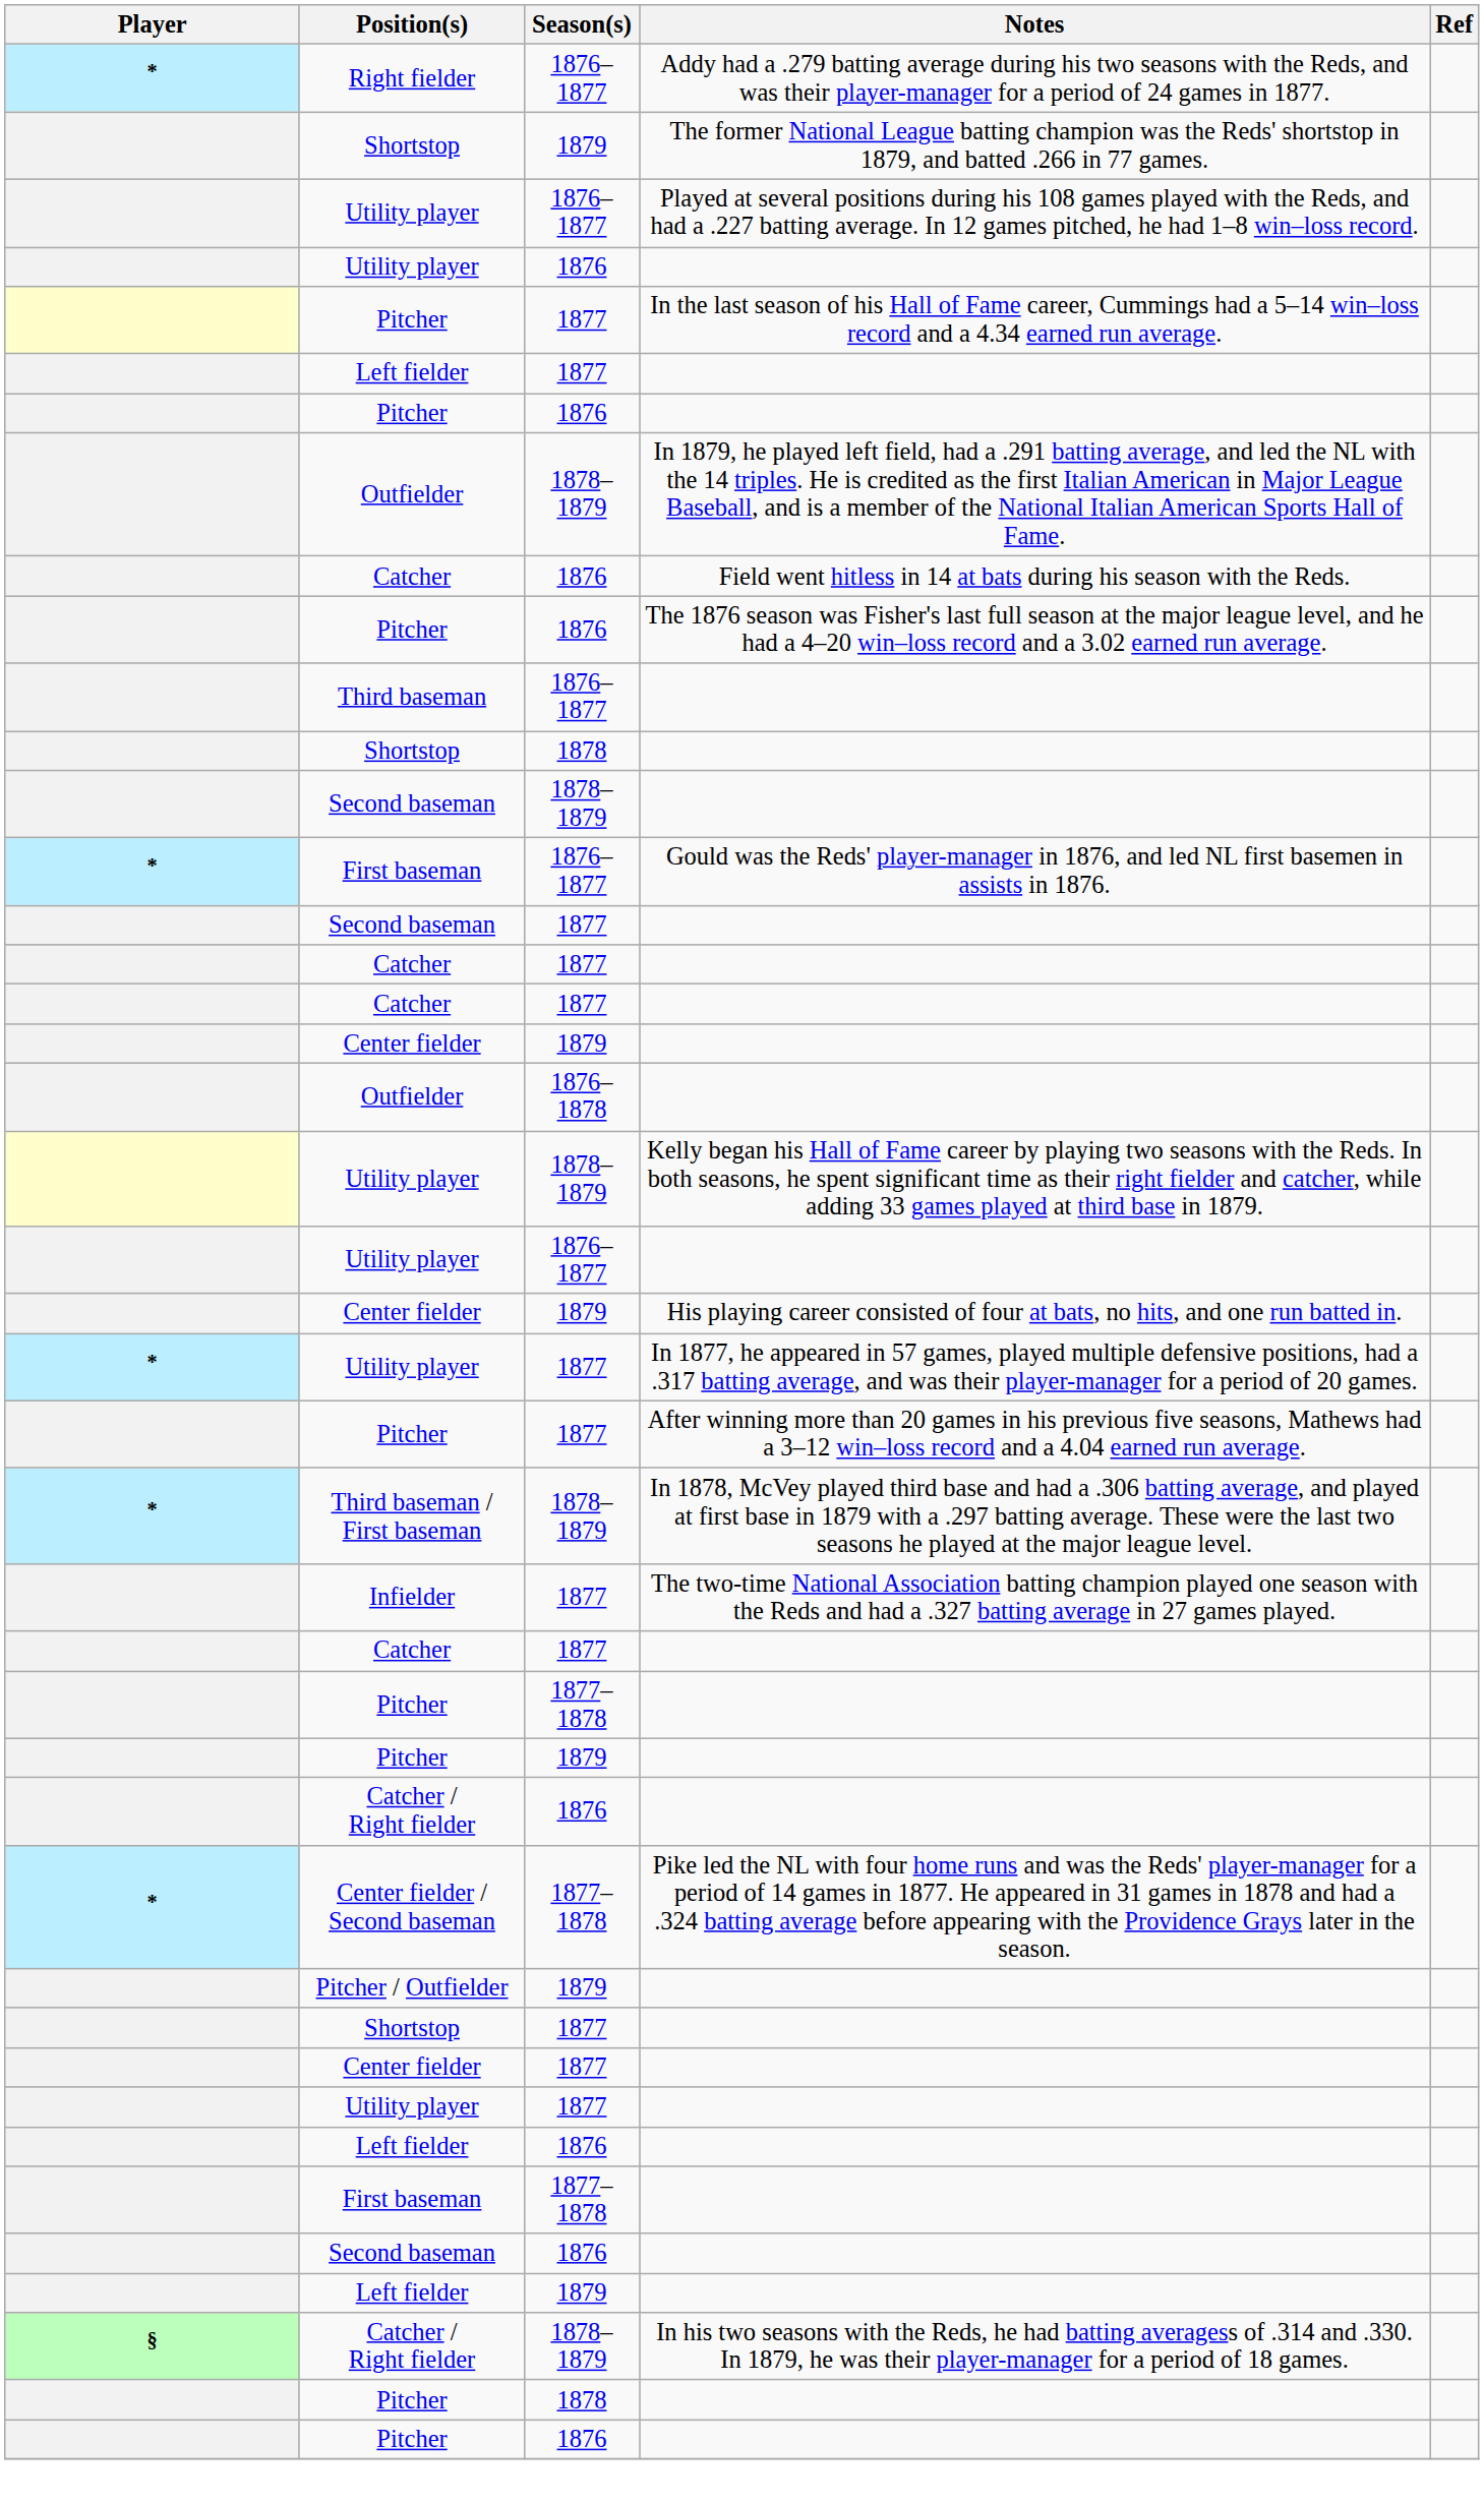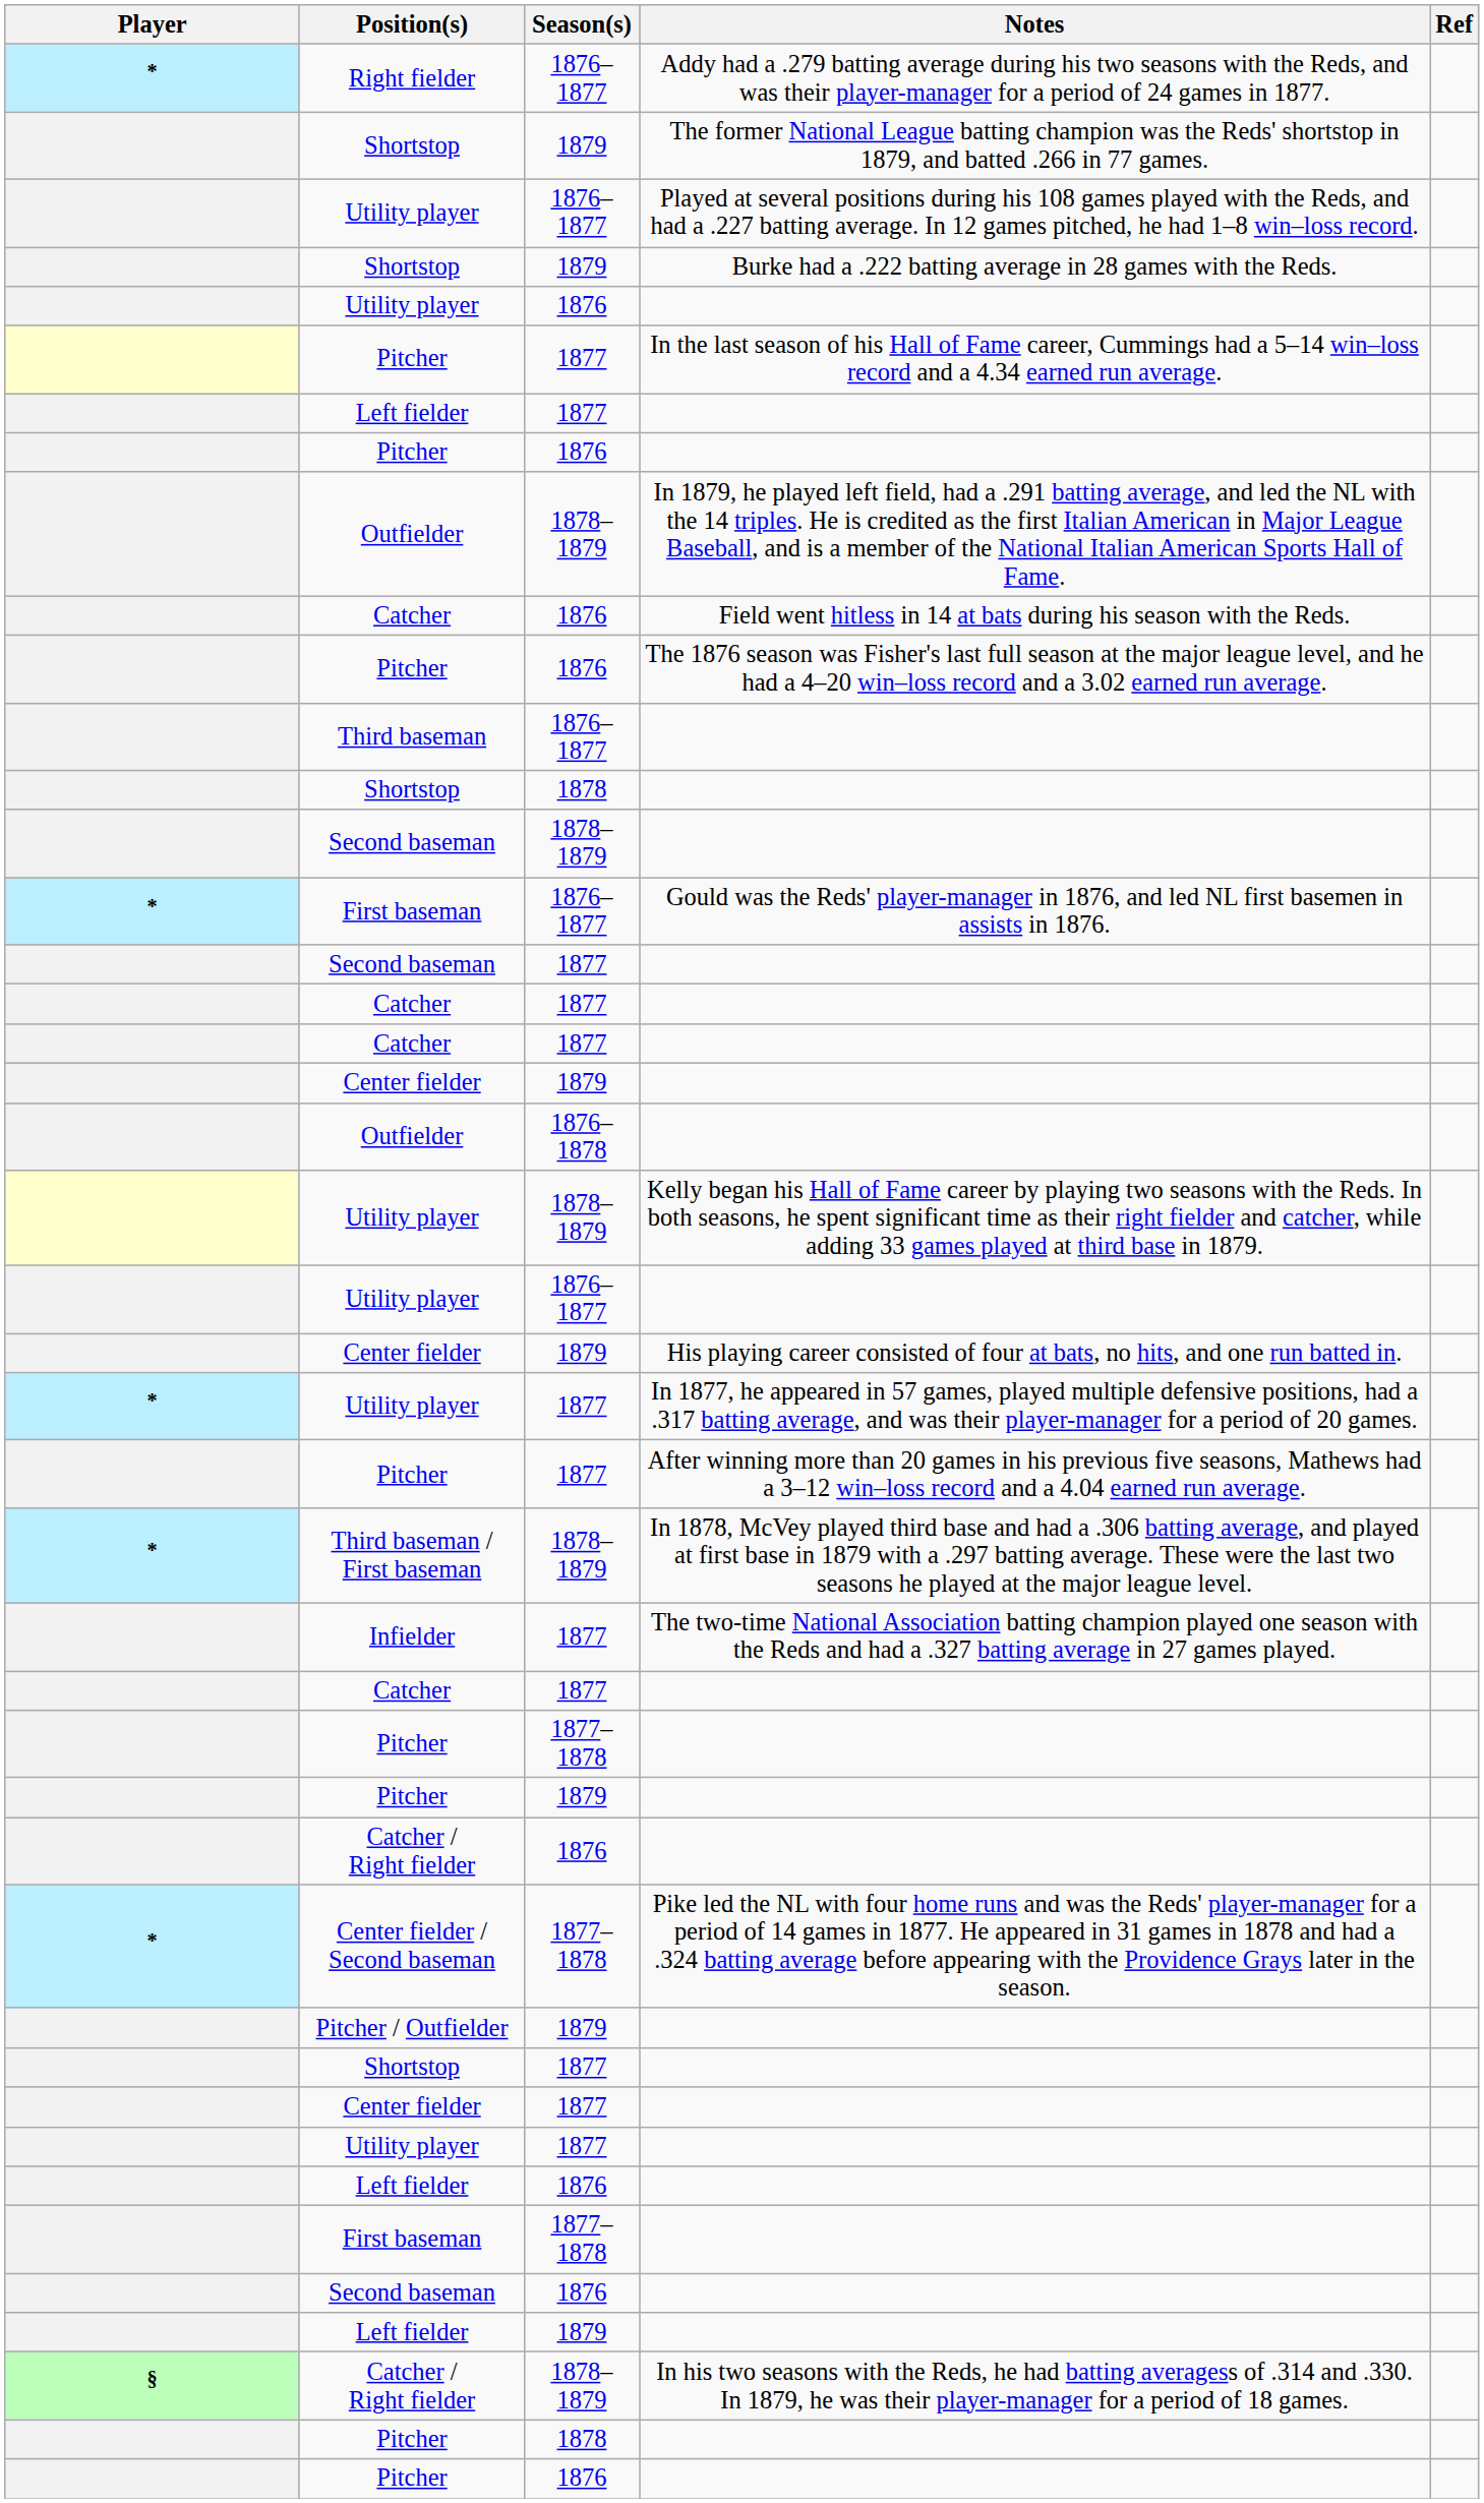 <table class="wikitable sortable plainrowheaders"  style="width:75%; text-align:center;">
 <tr>
 <th scope="col" style="width:20%;">Player</th>
 <th scope="col">Position(s)</th>
 <th scope="col">Season(s)</th>
 <th scope="col" class="unsortable">Notes</th>
 <th scope="col" class="unsortable" style="width:3%;">Ref</th>
 </tr>
 <tr>
 <th scope="row" style="background:#bef;"><sup>*</sup></th>
 <td><a href='#'>Right&nbsp;fielder</a></td>
 <td><a href='#'>1876</a>–<a href='#'>1877</a></td>
 <td>Addy had a .279 batting average during his two seasons with the Reds, and was their <a href='#'>player-manager</a> for a period of 24 games in 1877.</td>
 <td align=center></td>
 </tr>
 <tr>
 <th scope="row"></th>
 <td><a href='#'>Shortstop</a></td>
 <td><a href='#'>1879</a></td>
 <td>The former <a href='#'>National League</a> batting champion was the Reds' shortstop in 1879, and batted .266 in 77 games.</td>
 <td align=center></td>
 </tr>
 <tr>
 <th scope="row"></th>
 <td><a href='#'>Utility&nbsp;player</a></td>
 <td><a href='#'>1876</a>–<a href='#'>1877</a></td>
 <td>Played at several positions during his 108 games played with the Reds, and had a .227 batting average. In 12 games pitched, he had 1–8 <a href='#'>win–loss record</a>.</td>
+<td align=center></td>
+</tr>
+<tr>
+<th scope="row"></th>
+<td><a href='#'>Shortstop</a></td>
+<td><a href='#'>1879</a></td>
+<td>Burke had a .222 batting average in 28 games with the Reds.</td>
 <td align=center></td>
 </tr>
 <tr>
 <th scope="row"></th>
 <td><a href='#'>Utility&nbsp;player</a></td>
 <td><a href='#'>1876</a></td>
 <td></td>
 <td align=center></td>
 </tr>
 <tr>
 <th scope="row" style="background:#ffc;"><sup></sup></th>
 <td><a href='#'>Pitcher</a></td>
 <td><a href='#'>1877</a></td>
 <td>In the last season of his <a href='#'>Hall of Fame</a> career, Cummings had a 5–14 <a href='#'>win–loss record</a> and a 4.34 <a href='#'>earned run average</a>.</td>
 <td align=center></td>
 </tr>
 <tr>
 <th scope="row"></th>
 <td><a href='#'>Left&nbsp;fielder</a></td>
 <td><a href='#'>1877</a></td>
 <td></td>
 <td align=center></td>
 </tr>
 <tr>
 <th scope="row"></th>
 <td><a href='#'>Pitcher</a></td>
 <td><a href='#'>1876</a></td>
 <td></td>
 <td align=center></td>
 </tr>
 <tr>
 <th scope="row"></th>
 <td><a href='#'>Outfielder</a></td>
 <td><a href='#'>1878</a>–<a href='#'>1879</a></td>
 <td>In 1879, he played left field, had a .291 <a href='#'>batting average</a>, and led the NL with the 14 <a href='#'>triples</a>. He is credited as the first <a href='#'>Italian American</a> in <a href='#'>Major League Baseball</a>, and is a member of the <a href='#'>National Italian American Sports Hall of Fame</a>.</td>
 <td align=center></td>
 </tr>
 <tr>
 <th scope="row"></th>
 <td><a href='#'>Catcher</a></td>
 <td><a href='#'>1876</a></td>
 <td>Field went <a href='#'>hitless</a> in 14 <a href='#'>at bats</a> during his season with the Reds.</td>
 <td align=center></td>
 </tr>
 <tr>
 <th scope="row"></th>
 <td><a href='#'>Pitcher</a></td>
 <td><a href='#'>1876</a></td>
 <td>The 1876 season was Fisher's last full season at the major league level, and he had a 4–20 <a href='#'>win–loss record</a> and a 3.02 <a href='#'>earned run average</a>.</td>
 <td align=center></td>
 </tr>
 <tr>
 <th scope="row"></th>
 <td><a href='#'>Third&nbsp;baseman</a></td>
 <td><a href='#'>1876</a>–<a href='#'>1877</a></td>
 <td></td>
 <td align=center></td>
 </tr>
 <tr>
 <th scope="row"></th>
 <td><a href='#'>Shortstop</a></td>
 <td><a href='#'>1878</a></td>
 <td></td>
 <td align=center></td>
 </tr>
 <tr>
 <th scope="row"></th>
 <td><a href='#'>Second&nbsp;baseman</a></td>
 <td><a href='#'>1878</a>–<a href='#'>1879</a></td>
 <td></td>
 <td align=center></td>
 </tr>
 <tr>
 <th scope="row" style="background:#bef;"><sup>*</sup></th>
 <td><a href='#'>First&nbsp;baseman</a></td>
 <td><a href='#'>1876</a>–<a href='#'>1877</a></td>
 <td>Gould was the Reds' <a href='#'>player-manager</a> in 1876, and led NL first basemen in <a href='#'>assists</a> in 1876.</td>
 <td align=center></td>
 </tr>
 <tr>
 <th scope="row"></th>
 <td><a href='#'>Second&nbsp;baseman</a></td>
 <td><a href='#'>1877</a></td>
 <td></td>
 <td align=center></td>
 </tr>
 <tr>
 <th scope="row"></th>
 <td><a href='#'>Catcher</a></td>
 <td><a href='#'>1877</a></td>
 <td></td>
 <td align=center></td>
 </tr>
 <tr>
 <th scope="row"></th>
 <td><a href='#'>Catcher</a></td>
 <td><a href='#'>1877</a></td>
 <td></td>
 <td align=center></td>
 </tr>
 <tr>
 <th scope="row"></th>
 <td><a href='#'>Center&nbsp;fielder</a></td>
 <td><a href='#'>1879</a></td>
 <td></td>
 <td align=center></td>
 </tr>
 <tr>
 <th scope="row"></th>
 <td><a href='#'>Outfielder</a></td>
 <td><a href='#'>1876</a>–<a href='#'>1878</a></td>
 <td></td>
 <td align=center></td>
 </tr>
 <tr>
 <th scope="row" style="background:#ffc;"><sup></sup></th>
 <td><a href='#'>Utility&nbsp;player</a></td>
 <td><a href='#'>1878</a>–<a href='#'>1879</a></td>
 <td>Kelly began his <a href='#'>Hall of Fame</a> career by playing two seasons with the Reds. In both seasons, he spent significant time as their <a href='#'>right fielder</a> and <a href='#'>catcher</a>, while adding 33 <a href='#'>games played</a> at <a href='#'>third base</a> in 1879.</td>
 <td align=center></td>
 </tr>
 <tr>
 <th scope="row"></th>
 <td><a href='#'>Utility&nbsp;player</a></td>
 <td><a href='#'>1876</a>–<a href='#'>1877</a></td>
 <td></td>
 <td align=center></td>
 </tr>
 <tr>
 <th scope="row"></th>
 <td><a href='#'>Center&nbsp;fielder</a></td>
 <td><a href='#'>1879</a></td>
 <td>His playing career consisted of four <a href='#'>at bats</a>, no <a href='#'>hits</a>, and one <a href='#'>run batted in</a>.</td>
 <td align=center></td>
 </tr>
 <tr>
 <th scope="row" style="background:#bef;"><sup>*</sup></th>
 <td><a href='#'>Utility&nbsp;player</a></td>
 <td><a href='#'>1877</a></td>
 <td>In 1877, he appeared in 57 games, played multiple defensive positions, had a .317 <a href='#'>batting average</a>, and was their <a href='#'>player-manager</a> for a period of 20 games.</td>
 <td align=center></td>
 </tr>
 <tr>
 <th scope="row"></th>
 <td><a href='#'>Pitcher</a></td>
 <td><a href='#'>1877</a></td>
 <td>After winning more than 20 games in his previous five seasons, Mathews had a 3–12 <a href='#'>win–loss record</a> and a 4.04 <a href='#'>earned run average</a>.</td>
 <td align=center></td>
 </tr>
 <tr>
 <th scope="row" style="background:#bef;"><sup>*</sup></th>
 <td><a href='#'>Third&nbsp;baseman</a> / <a href='#'>First&nbsp;baseman</a></td>
 <td><a href='#'>1878</a>–<a href='#'>1879</a></td>
 <td>In 1878, McVey played third base and had a .306 <a href='#'>batting average</a>, and played at first base in 1879 with a .297 batting average. These were the last two seasons he played at the major league level.</td>
 <td align=center></td>
 </tr>
 <tr>
 <th scope="row"></th>
 <td><a href='#'>Infielder</a></td>
 <td><a href='#'>1877</a></td>
 <td>The two-time <a href='#'>National Association</a> batting champion played one season with the Reds and had a .327 <a href='#'>batting average</a> in 27 games played.</td>
 <td align=center></td>
 </tr>
 <tr>
 <th scope="row"></th>
 <td><a href='#'>Catcher</a></td>
 <td><a href='#'>1877</a></td>
 <td></td>
 <td align=center></td>
 </tr>
 <tr>
 <th scope="row"></th>
 <td><a href='#'>Pitcher</a></td>
 <td><a href='#'>1877</a>–<a href='#'>1878</a></td>
 <td></td>
 <td align=center></td>
 </tr>
 <tr>
 <th scope="row"></th>
 <td><a href='#'>Pitcher</a></td>
 <td><a href='#'>1879</a></td>
 <td></td>
 <td align=center></td>
 </tr>
 <tr>
 <th scope="row"></th>
 <td><a href='#'>Catcher</a> / <a href='#'>Right&nbsp;fielder</a></td>
 <td><a href='#'>1876</a></td>
 <td></td>
 <td align=center></td>
 </tr>
 <tr>
 <th scope="row" style="background:#bef;"><sup>*</sup></th>
 <td><a href='#'>Center&nbsp;fielder</a> / <a href='#'>Second&nbsp;baseman</a></td>
 <td><a href='#'>1877</a>–<a href='#'>1878</a></td>
 <td>Pike led the NL with four <a href='#'>home runs</a> and was the Reds' <a href='#'>player-manager</a> for a period of 14 games in 1877. He appeared in 31 games in 1878 and had a .324 <a href='#'>batting average</a> before appearing with the <a href='#'>Providence Grays</a> later in the season.</td>
 <td align=center></td>
 </tr>
 <tr>
 <th scope="row"></th>
 <td><a href='#'>Pitcher</a> / <a href='#'>Outfielder</a></td>
 <td><a href='#'>1879</a></td>
 <td></td>
 <td align=center></td>
 </tr>
 <tr>
 <th scope="row"></th>
 <td><a href='#'>Shortstop</a></td>
 <td><a href='#'>1877</a></td>
 <td></td>
 <td align=center></td>
 </tr>
 <tr>
 <th scope="row"></th>
 <td><a href='#'>Center&nbsp;fielder</a></td>
 <td><a href='#'>1877</a></td>
 <td></td>
 <td align=center></td>
 </tr>
 <tr>
 <th scope="row"></th>
 <td><a href='#'>Utility&nbsp;player</a></td>
 <td><a href='#'>1877</a></td>
 <td></td>
 <td align=center></td>
 </tr>
 <tr>
 <th scope="row"></th>
 <td><a href='#'>Left&nbsp;fielder</a></td>
 <td><a href='#'>1876</a></td>
 <td></td>
 <td align=center></td>
 </tr>
 <tr>
 <th scope="row"></th>
 <td><a href='#'>First&nbsp;baseman</a></td>
 <td><a href='#'>1877</a>–<a href='#'>1878</a></td>
 <td></td>
 <td align=center></td>
 </tr>
 <tr>
 <th scope="row"></th>
 <td><a href='#'>Second&nbsp;baseman</a></td>
 <td><a href='#'>1876</a></td>
 <td></td>
 <td align=center></td>
 </tr>
 <tr>
 <th scope="row"></th>
 <td><a href='#'>Left&nbsp;fielder</a></td>
 <td><a href='#'>1879</a></td>
 <td></td>
 <td align=center></td>
 </tr>
 <tr>
 <th scope="row" style="background:#bbffbb;"><sup>§</sup></th>
 <td><a href='#'>Catcher</a> / <a href='#'>Right&nbsp;fielder</a></td>
 <td><a href='#'>1878</a>–<a href='#'>1879</a></td>
 <td>In his two seasons with the Reds, he had <a href='#'>batting averages</a>s of .314 and .330. In 1879, he was their <a href='#'>player-manager</a> for a period of 18 games.</td>
 <td align=center></td>
 </tr>
 <tr>
 <th scope="row"></th>
 <td><a href='#'>Pitcher</a></td>
 <td><a href='#'>1878</a></td>
 <td></td>
 <td align=center></td>
 </tr>
 <tr>
 <th scope="row"></th>
 <td><a href='#'>Pitcher</a></td>
 <td><a href='#'>1876</a></td>
 <td></td>
 <td align=center></td>
 </tr>
 <tr>
 </tr>
 </table>
